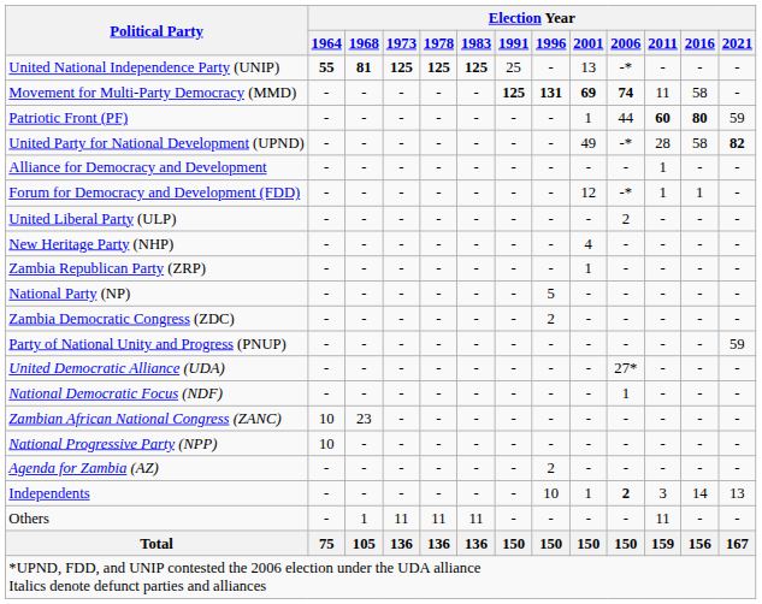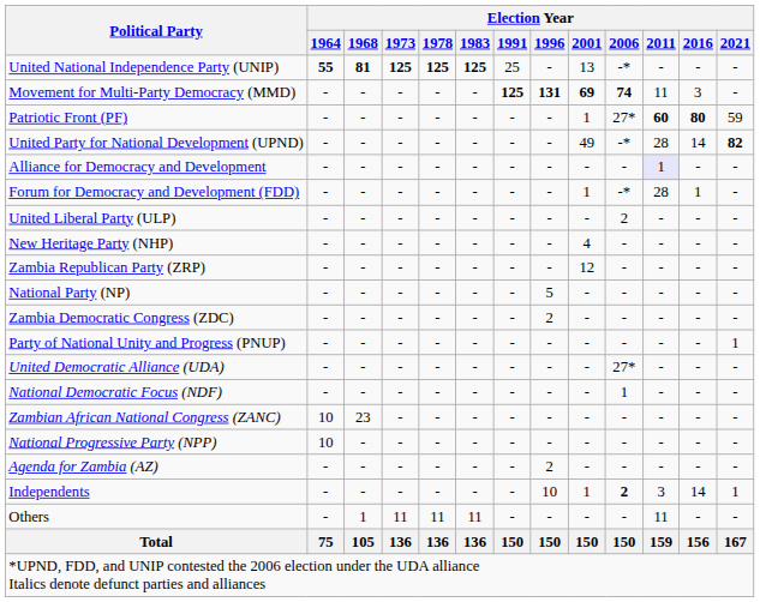 <table class="wikitable" style="font-size: 95%;">
 <tr>
 <th scope="col" rowspan="2"><a href='#'>Political Party</a></th>
 <th scope="col" colspan="12"><a href='#'>Election</a> Year</th>
 </tr>
 <tr>
 <th scope="col"><a href='#'>1964</a></th>
 <th scope="col"><a href='#'>1968</a></th>
 <th scope="col"><a href='#'>1973</a></th>
 <th scope="col"><a href='#'>1978</a></th>
 <th scope="col"><a href='#'>1983</a></th>
 <th scope="col"><a href='#'>1991</a></th>
 <th scope="col"><a href='#'>1996</a></th>
 <th scope="col"><a href='#'>2001</a></th>
 <th scope="col"><a href='#'>2006</a></th>
 <th scope="col"><a href='#'>2011</a></th>
 <th><a href='#'>2016</a></th>
 <th><strong><a href='#'>2021</a></strong></th>
 </tr>
 <tr>
 <td align="left"><a href='#'>United National Independence Party</a> (UNIP)</td>
 <td align="center"><strong>55</strong></td>
 <td align="center"><strong>81</strong></td>
 <td align="center"><strong>125</strong></td>
 <td align="center"><strong>125</strong></td>
 <td align="center"><strong>125</strong></td>
 <td align="center">25</td>
 <td align="center">-</td>
 <td align="center">13</td>
 <td align="center">-*</td>
 <td align="center">-</td>
 <td align="center">-</td>
 <td align="center">-</td>
 </tr>
 <tr>
 <td align="left"><a href='#'>Movement for Multi-Party Democracy</a> (MMD)</td>
 <td align="center">-</td>
 <td align="center">-</td>
 <td align="center">-</td>
 <td align="center">-</td>
 <td align="center">-</td>
 <td align="center"><strong>125</strong></td>
 <td align="center"><strong>131</strong></td>
 <td align="center"><strong>69</strong></td>
 <td align="center"><strong>74</strong></td>
 <td align="center">11</td>
-<td align="center">58</td>
+<td align="center">3</td>
 <td align="center">-</td>
 </tr>
 <tr>
 <td align="left"><a href='#'>Patriotic Front (PF)</a></td>
 <td align="center">-</td>
 <td align="center">-</td>
 <td align="center">-</td>
 <td align="center">-</td>
 <td align="center">-</td>
 <td align="center">-</td>
 <td align="center">-</td>
 <td align="center">1</td>
-<td align="center">44</td>
+<td align="center">27*</td>
 <td align="center"><strong>60</strong></td>
 <td align="center"><strong>80</strong></td>
 <td align="center">59</td>
 </tr>
 <tr>
 <td align="left"><a href='#'>United Party for National Development</a> (UPND)</td>
 <td align="center">-</td>
 <td align="center">-</td>
 <td align="center">-</td>
 <td align="center">-</td>
 <td align="center">-</td>
 <td align="center">-</td>
 <td align="center">-</td>
 <td align="center">49</td>
 <td align="center">-*</td>
 <td align="center">28</td>
-<td align="center">58</td>
+<td align="center">14</td>
 <td align="center"><strong>82</strong></td>
 </tr>
 <tr>
 <td align="left"><a href='#'>Alliance for Democracy and Development</a></td>
 <td align="center">-</td>
 <td align="center">-</td>
 <td align="center">-</td>
 <td align="center">-</td>
 <td align="center">-</td>
 <td align="center">-</td>
 <td align="center">-</td>
 <td align="center">-</td>
 <td align="center">-</td>
-<td align="center">1</td>
+<td align="center" style="background: lavender;">1</td>
 <td align="center">-</td>
 <td align="center">-</td>
 </tr>
 <tr>
 <td align="left"><a href='#'>Forum for Democracy and Development (FDD)</a></td>
 <td align="center">-</td>
 <td align="center">-</td>
 <td align="center">-</td>
 <td align="center">-</td>
 <td align="center">-</td>
 <td align="center">-</td>
 <td align="center">-</td>
-<td align="center">12</td>
+<td align="center">1</td>
 <td align="center">-*</td>
-<td align="center">1</td>
+<td align="center">28</td>
 <td align="center">1</td>
 <td align="center">-</td>
 </tr>
 <tr>
 <td align="left"><a href='#'>United Liberal Party</a> (ULP)</td>
 <td align="center">-</td>
 <td align="center">-</td>
 <td align="center">-</td>
 <td align="center">-</td>
 <td align="center">-</td>
 <td align="center">-</td>
 <td align="center">-</td>
 <td align="center">-</td>
 <td align="center">2</td>
 <td align="center">-</td>
 <td align="center">-</td>
 <td align="center">-</td>
 </tr>
 <tr>
 <td align="left"><a href='#'>New Heritage Party</a> (NHP)</td>
 <td align="center">-</td>
 <td align="center">-</td>
 <td align="center">-</td>
 <td align="center">-</td>
 <td align="center">-</td>
 <td align="center">-</td>
 <td align="center">-</td>
 <td align="center">4</td>
 <td align="center">-</td>
 <td align="center">-</td>
 <td align="center">-</td>
 <td align="center">-</td>
 </tr>
 <tr>
 <td align="left"><a href='#'>Zambia Republican Party</a> (ZRP)</td>
 <td align="center">-</td>
 <td align="center">-</td>
 <td align="center">-</td>
 <td align="center">-</td>
 <td align="center">-</td>
 <td align="center">-</td>
 <td align="center">-</td>
-<td align="center">1</td>
+<td align="center">12</td>
 <td align="center">-</td>
 <td align="center">-</td>
 <td align="center">-</td>
 <td align="center">-</td>
 </tr>
 <tr>
 <td align="left"><a href='#'>National Party</a> (NP)</td>
 <td align="center">-</td>
 <td align="center">-</td>
 <td align="center">-</td>
 <td align="center">-</td>
 <td align="center">-</td>
 <td align="center">-</td>
 <td align="center">5</td>
 <td align="center">-</td>
 <td align="center">-</td>
 <td align="center">-</td>
 <td align="center">-</td>
 <td align="center">-</td>
 </tr>
 <tr>
 <td align="left"><a href='#'>Zambia Democratic Congress</a> (ZDC)</td>
 <td align="center">-</td>
 <td align="center">-</td>
 <td align="center">-</td>
 <td align="center">-</td>
 <td align="center">-</td>
 <td align="center">-</td>
 <td align="center">2</td>
 <td align="center">-</td>
 <td align="center">-</td>
 <td align="center">-</td>
 <td align="center">-</td>
 <td align="center">-</td>
 </tr>
 <tr>
 <td align="left"><a href='#'>Party of National Unity and Progress</a> (PNUP)</td>
 <td align="center">-</td>
 <td align="center">-</td>
 <td align="center">-</td>
 <td align="center">-</td>
 <td align="center">-</td>
 <td align="center">-</td>
 <td align="center">-</td>
 <td align="center">-</td>
 <td align="center">-</td>
 <td align="center">-</td>
 <td align="center">-</td>
-<td align="center">59</td>
+<td align="center">1</td>
 </tr>
 <tr>
 <td align="left"><em><a href='#'>United Democratic Alliance</a> (UDA)</em></td>
 <td align="center">-</td>
 <td align="center">-</td>
 <td align="center">-</td>
 <td align="center">-</td>
 <td align="center">-</td>
 <td align="center">-</td>
 <td align="center">-</td>
 <td align="center">-</td>
 <td align="center">27*</td>
 <td align="center">-</td>
 <td align="center">-</td>
 <td align="center">-</td>
 </tr>
 <tr>
 <td align="left"><em><a href='#'>National Democratic Focus</a> (NDF)</em></td>
 <td align="center">-</td>
 <td align="center">-</td>
 <td align="center">-</td>
 <td align="center">-</td>
 <td align="center">-</td>
 <td align="center">-</td>
 <td align="center">-</td>
 <td align="center">-</td>
 <td align="center">1</td>
 <td align="center">-</td>
 <td align="center">-</td>
 <td align="center">-</td>
 </tr>
 <tr>
 <td align="left"><em><a href='#'>Zambian African National Congress</a> (ZANC)</em></td>
 <td align="center">10</td>
 <td align="center">23</td>
 <td align="center">-</td>
 <td align="center">-</td>
 <td align="center">-</td>
 <td align="center">-</td>
 <td align="center">-</td>
 <td align="center">-</td>
 <td align="center">-</td>
 <td align="center">-</td>
 <td align="center">-</td>
 <td align="center">-</td>
 </tr>
 <tr>
 <td align="left"><em><a href='#'>National Progressive Party</a> (NPP)</em></td>
 <td align="center">10</td>
 <td align="center">-</td>
 <td align="center">-</td>
 <td align="center">-</td>
 <td align="center">-</td>
 <td align="center">-</td>
 <td align="center">-</td>
 <td align="center">-</td>
 <td align="center">-</td>
 <td align="center">-</td>
 <td align="center">-</td>
 <td align="center">-</td>
 </tr>
 <tr>
 <td align="left"><em><a href='#'>Agenda for Zambia</a> (AZ)</em></td>
 <td align="center">-</td>
 <td align="center">-</td>
 <td align="center">-</td>
 <td align="center">-</td>
 <td align="center">-</td>
 <td align="center">-</td>
 <td align="center">2</td>
 <td align="center">-</td>
 <td align="center">-</td>
 <td align="center">-</td>
 <td align="center">-</td>
 <td align="center">-</td>
 </tr>
 <tr>
 <td align="left"><a href='#'>Independents</a></td>
 <td align="center">-</td>
 <td align="center">-</td>
 <td align="center">-</td>
 <td align="center">-</td>
 <td align="center">-</td>
 <td align="center">-</td>
 <td align="center">10</td>
 <td align="center">1</td>
 <td align="center"><strong>2</strong></td>
 <td align="center">3</td>
 <td align="center">14</td>
-<td align="center">13</td>
+<td align="center">1</td>
 </tr>
 <tr>
 <td align="left">Others</td>
 <td align="center">-</td>
 <td align="center">1</td>
 <td align="center">11</td>
 <td align="center">11</td>
 <td align="center">11</td>
 <td align="center">-</td>
 <td align="center">-</td>
 <td align="center">-</td>
 <td align="center">-</td>
 <td align="center">11</td>
 <td align="center">-</td>
 <td align="center">-</td>
 </tr>
 <tr>
 <th align="left"><strong>Total</strong></th>
 <th align="center"><strong>75</strong></th>
 <th align="center"><strong>105</strong></th>
 <th align="center"><strong>136</strong></th>
 <th align="center"><strong>136</strong></th>
 <th align="center"><strong>136</strong></th>
 <th align="center"><strong>150</strong></th>
 <th align="center"><strong>150</strong></th>
 <th align="center"><strong>150</strong></th>
 <th align="center"><strong>150</strong></th>
 <th align="center"><strong>159</strong></th>
 <th align="center"><strong>156</strong></th>
 <th align="center"><strong>167</strong></th>
 </tr>
 <tr>
 <td colspan="13" align="left">*UPND, FDD, and UNIP contested the 2006 election under the UDA alliance <br> Italics denote defunct parties and alliances</td>
 </tr>
 </table>
